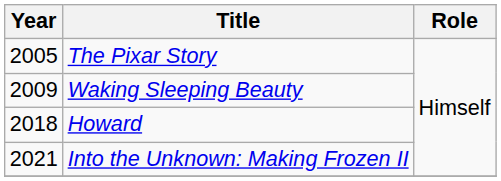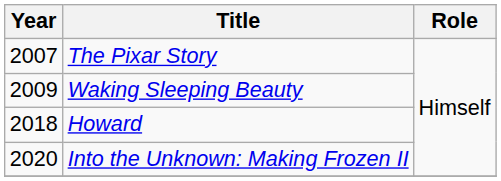 <table class="wikitable">
 <tr>
 <th>Year</th>
 <th>Title</th>
 <th>Role</th>
 </tr>
 <tr>
-<td>2005</td>
+<td>2007</td>
 <td><em><a href='#'>The Pixar Story</a></em></td>
 <td rowspan=4>Himself</td>
 </tr>
 <tr>
 <td>2009</td>
 <td><em><a href='#'>Waking Sleeping Beauty</a></em></td>
 </tr>
 <tr>
 <td>2018</td>
 <td><em><a href='#'>Howard</a></em></td>
 </tr>
 <tr>
-<td>2021</td>
+<td>2020</td>
 <td><em><a href='#'>Into the Unknown: Making Frozen II</a></em></td>
 </tr>
 <tr>
 </tr>
 </table>
